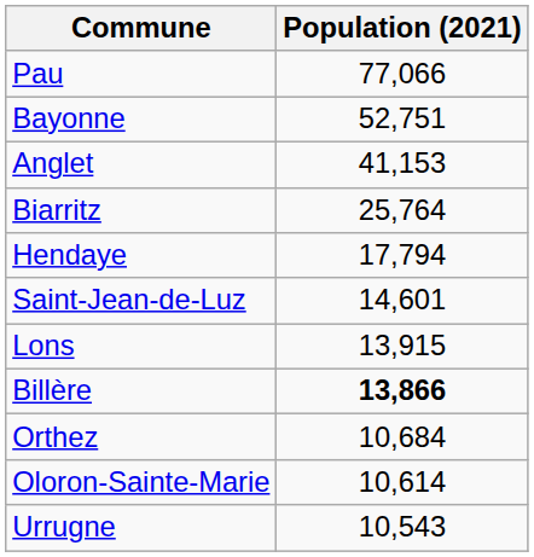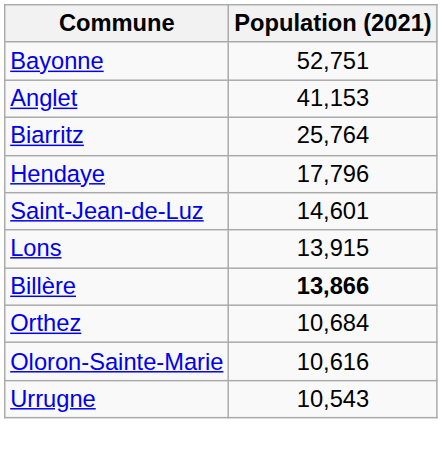 <table class=wikitable>
 <tr>
 <th>Commune</th>
 <th>Population (2021)</th>
-</tr>
-<tr>
-<td><a href='#'>Pau</a></td>
-<td style="text-align: center;">77,066</td>
 </tr>
 <tr>
 <td><a href='#'>Bayonne</a></td>
 <td style="text-align: center;">52,751</td>
 </tr>
 <tr>
 <td><a href='#'>Anglet</a></td>
 <td style="text-align: center;">41,153</td>
 </tr>
 <tr>
 <td><a href='#'>Biarritz</a></td>
 <td style="text-align: center;">25,764</td>
 </tr>
 <tr>
 <td><a href='#'>Hendaye</a></td>
-<td style="text-align: center;">17,794</td>
+<td style="text-align: center;">17,796</td>
 </tr>
 <tr>
 <td><a href='#'>Saint-Jean-de-Luz</a></td>
 <td style="text-align: center;">14,601</td>
 </tr>
 <tr>
 <td><a href='#'>Lons</a></td>
 <td style="text-align: center;">13,915</td>
 </tr>
 <tr>
 <td><a href='#'>Billère</a></td>
 <td style="text-align: center;"><strong>13,866</strong></td>
 </tr>
 <tr>
 <td><a href='#'>Orthez</a></td>
 <td style="text-align: center;">10,684</td>
 </tr>
 <tr>
 <td><a href='#'>Oloron-Sainte-Marie</a></td>
-<td style="text-align: center;">10,614</td>
+<td style="text-align: center;">10,616</td>
 </tr>
 <tr>
 <td><a href='#'>Urrugne</a></td>
 <td style="text-align: center;">10,543</td>
 </tr>
 </table>
